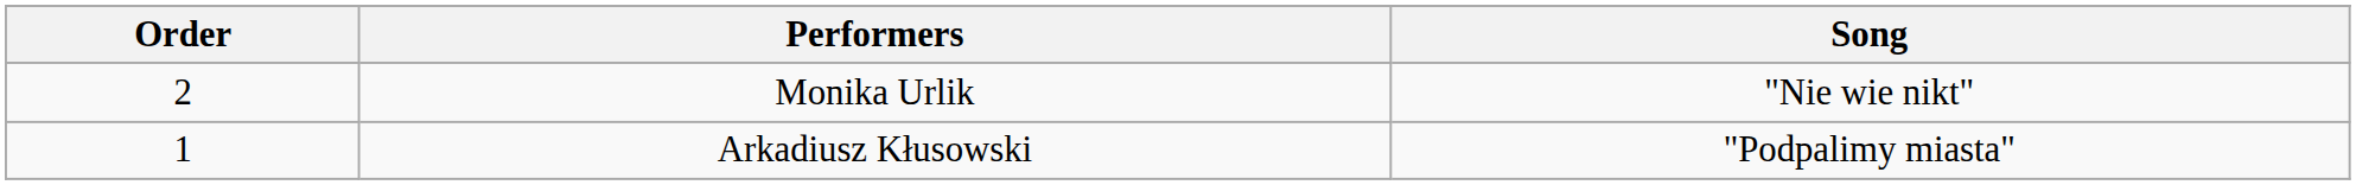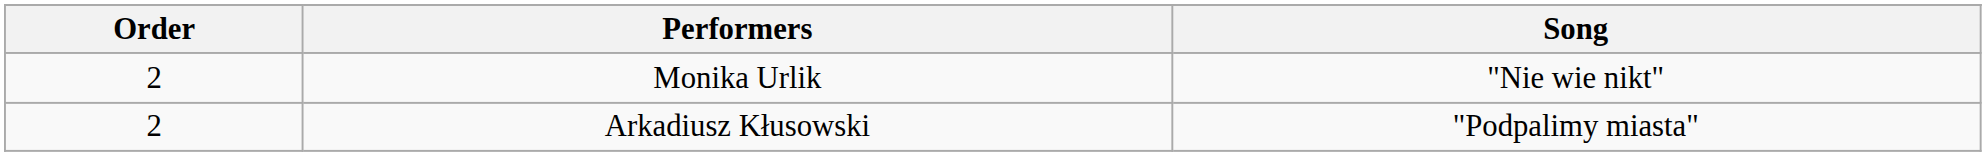 <table class="wikitable" style="text-align:center; width:65%;">
 <tr>
 </tr>
 <tr>
 <th>Order</th>
 <th>Performers</th>
 <th>Song</th>
 </tr>
 <tr>
 <td>2</td>
 <td>Monika Urlik</td>
 <td>"Nie wie nikt"</td>
 </tr>
 <tr>
-<td>1</td>
+<td>2</td>
 <td>Arkadiusz Kłusowski</td>
 <td>"Podpalimy miasta"</td>
 </tr>
 </table>
